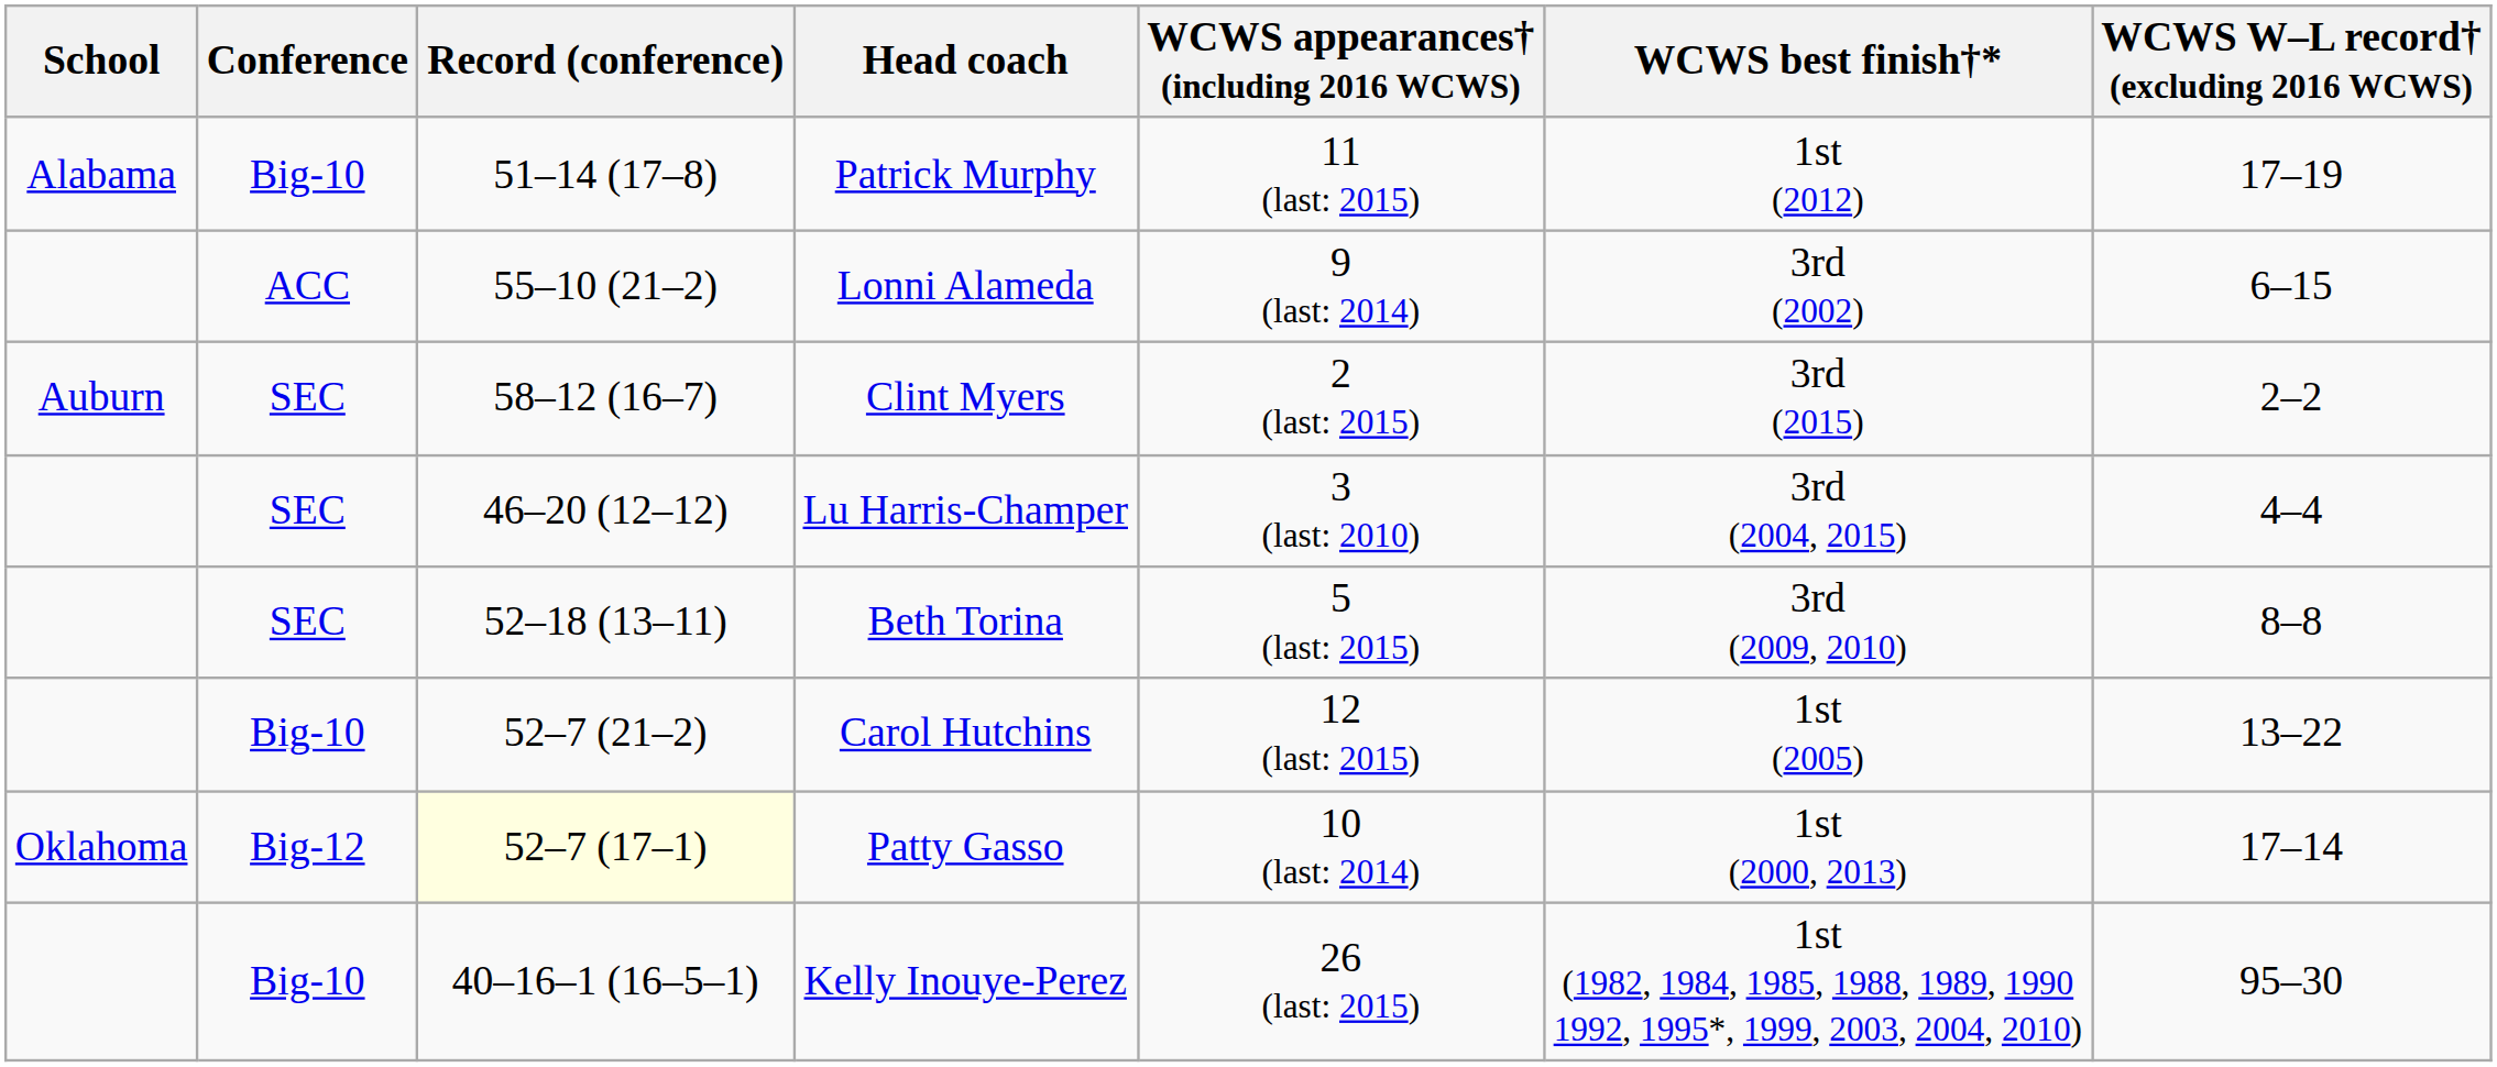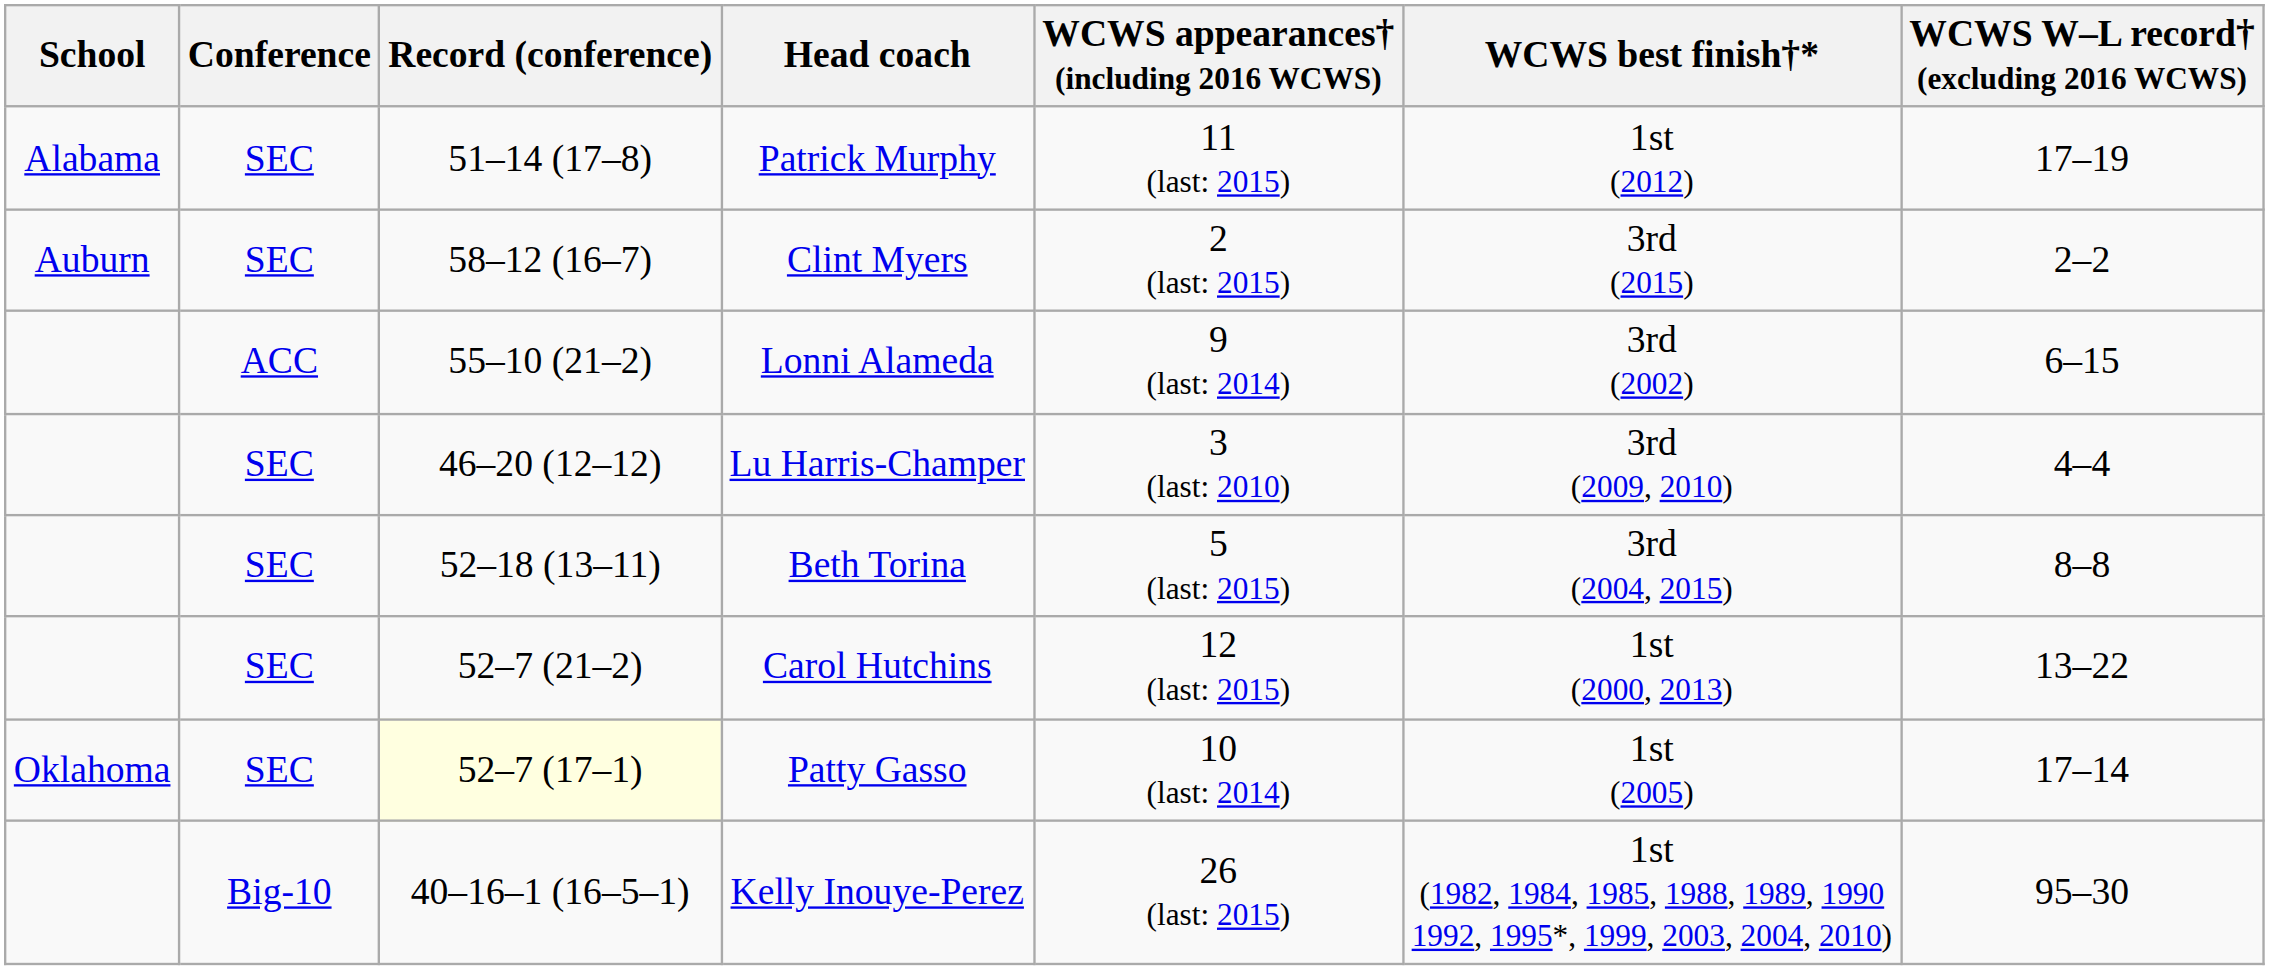 <table class="wikitable">
 <tr>
 <th>School</th>
 <th>Conference</th>
 <th>Record (conference)</th>
 <th>Head coach</th>
 <th>WCWS appearances†<br><small> (including 2016 WCWS) </small></th>
 <th>WCWS best finish†*</th>
 <th>WCWS W–L record†<br><small> (excluding 2016 WCWS) </small></th>
 </tr>
 <tr align=center>
 <td><a href='#'>Alabama</a></td>
-<td><a href='#'>Big-10</a></td>
+<td><a href='#'>SEC</a></td>
 <td>51–14 (17–8)</td>
 <td><a href='#'>Patrick Murphy</a></td>
 <td>11 <br><small>(last: <a href='#'>2015</a>)</small></td>
 <td>1st <br><small>(<a href='#'>2012</a>)</small></td>
 <td>17–19</td>
-</tr>
-<tr align=center>
-<td></td>
-<td><a href='#'>ACC</a></td>
-<td>55–10 (21–2)</td>
-<td><a href='#'>Lonni Alameda</a></td>
-<td>9<br><small>(last: <a href='#'>2014</a>)</small></td>
-<td>3rd<br><small>(<a href='#'>2002</a>)</small></td>
-<td>6–15</td>
 </tr>
 <tr align=center>
 <td><a href='#'>Auburn</a></td>
 <td><a href='#'>SEC</a></td>
 <td>58–12 (16–7)</td>
 <td><a href='#'>Clint Myers</a></td>
 <td>2<br><small>(last: <a href='#'>2015</a>)</small></td>
 <td>3rd<br><small>(<a href='#'>2015</a>)</small></td>
 <td>2–2</td>
 </tr>
 <tr align=center>
 <td></td>
+<td><a href='#'>ACC</a></td>
+<td>55–10 (21–2)</td>
+<td><a href='#'>Lonni Alameda</a></td>
+<td>9<br><small>(last: <a href='#'>2014</a>)</small></td>
+<td>3rd<br><small>(<a href='#'>2002</a>)</small></td>
+<td>6–15</td>
+</tr>
+<tr align=center>
+<td></td>
 <td><a href='#'>SEC</a></td>
 <td>46–20 (12–12)</td>
 <td><a href='#'>Lu Harris-Champer</a></td>
 <td>3<br><small>(last: <a href='#'>2010</a>)</small></td>
-<td>3rd<br><small>(<a href='#'>2004</a>, <a href='#'>2015</a>)</small></td>
+<td>3rd<br><small>(<a href='#'>2009</a>, <a href='#'>2010</a>)</small></td>
 <td>4–4</td>
 </tr>
 <tr align=center>
 <td></td>
 <td><a href='#'>SEC</a></td>
 <td>52–18 (13–11)</td>
 <td><a href='#'>Beth Torina</a></td>
 <td>5<br><small>(last: <a href='#'>2015</a>)</small></td>
-<td>3rd<br><small>(<a href='#'>2009</a>, <a href='#'>2010</a>)</small></td>
+<td>3rd<br><small>(<a href='#'>2004</a>, <a href='#'>2015</a>)</small></td>
 <td>8–8</td>
 </tr>
 <tr align=center>
 <td></td>
-<td><a href='#'>Big-10</a></td>
+<td><a href='#'>SEC</a></td>
 <td>52–7 (21–2)</td>
 <td><a href='#'>Carol Hutchins</a></td>
 <td>12<br><small>(last: <a href='#'>2015</a>)</small></td>
-<td>1st<br><small>(<a href='#'>2005</a>)</small></td>
+<td>1st<br><small>(<a href='#'>2000</a>, <a href='#'>2013</a>)</small></td>
 <td>13–22</td>
 </tr>
 <tr align=center>
 <td><a href='#'>Oklahoma</a></td>
-<td><a href='#'>Big-12</a></td>
+<td><a href='#'>SEC</a></td>
 <td style="background: lightyellow;">52–7 (17–1)</td>
 <td><a href='#'>Patty Gasso</a></td>
 <td>10<br><small>(last: <a href='#'>2014</a>)</small></td>
-<td>1st<br><small>(<a href='#'>2000</a>, <a href='#'>2013</a>)</small></td>
+<td>1st<br><small>(<a href='#'>2005</a>)</small></td>
 <td>17–14</td>
 </tr>
 <tr align=center>
 <td></td>
 <td><a href='#'>Big-10</a></td>
 <td>40–16–1 (16–5–1)</td>
 <td><a href='#'>Kelly Inouye-Perez</a></td>
 <td>26<br><small>(last: <a href='#'>2015</a>)</small></td>
 <td>1st<br><small>(<a href='#'>1982</a>, <a href='#'>1984</a>, <a href='#'>1985</a>, <a href='#'>1988</a>, <a href='#'>1989</a>, <a href='#'>1990</a><br><a href='#'>1992</a>, <a href='#'>1995</a>*, <a href='#'>1999</a>, <a href='#'>2003</a>, <a href='#'>2004</a>, <a href='#'>2010</a>)</small></td>
 <td>95–30</td>
 </tr>
 </table>
